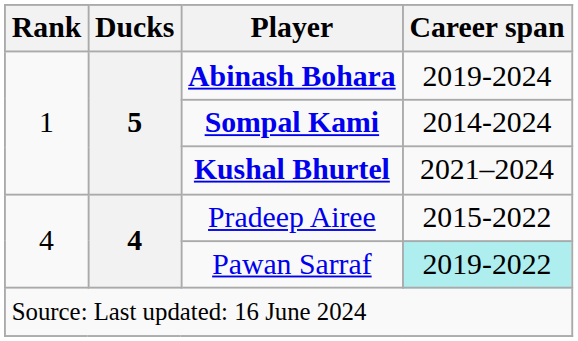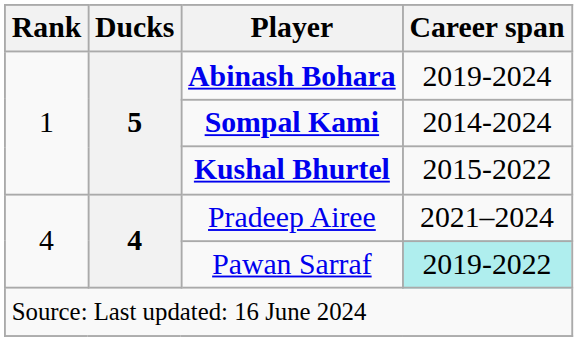 <table class="wikitable" style="text-align: center;">
 <tr>
 <th>Rank</th>
 <th>Ducks</th>
 <th>Player</th>
 <th>Career span</th>
 </tr>
 <tr>
 <td rowspan=3>1</td>
 <th rowspan=3>5</th>
 <td><strong><a href='#'>Abinash Bohara</a></strong></td>
 <td>2019-2024</td>
 </tr>
 <tr>
 <td><strong><a href='#'>Sompal Kami</a></strong></td>
 <td>2014-2024</td>
 </tr>
 <tr>
 <td><strong><a href='#'>Kushal Bhurtel</a></strong></td>
-<td>2021–2024</td>
+<td>2015-2022</td>
 </tr>
 <tr>
 <td rowspan=2>4</td>
 <th rowspan=2>4</th>
 <td><a href='#'>Pradeep Airee</a></td>
-<td>2015-2022</td>
+<td>2021–2024</td>
 </tr>
 <tr>
 <td><a href='#'>Pawan Sarraf</a></td>
 <td style="background: paleturquoise;">2019-2022</td>
 </tr>
 <tr>
 <td colspan="4" style="text-align:left;"><small>Source:  Last updated: 16 June 2024</small></td>
 </tr>
 </table>
